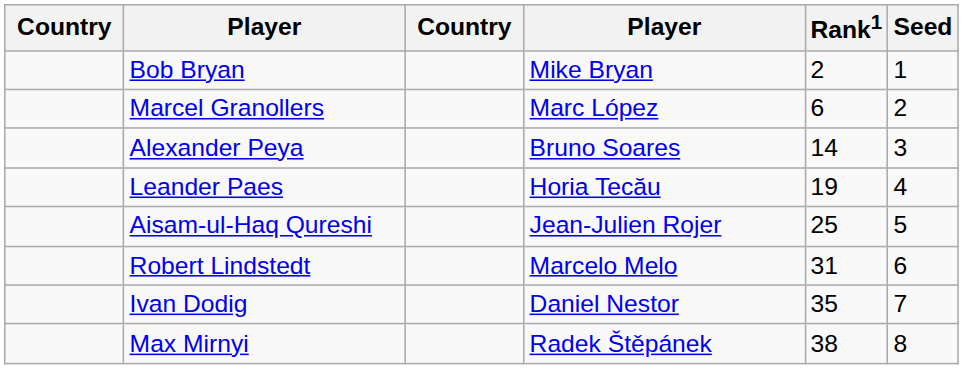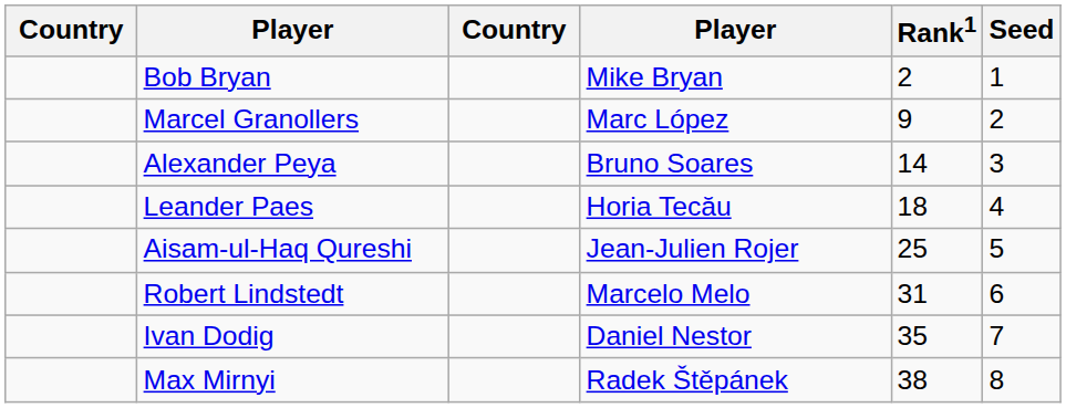 <table class="sortable wikitable">
 <tr>
 <th width="70">Country</th>
 <th width="175">Player</th>
 <th width="70">Country</th>
 <th width="175">Player</th>
 <th>Rank<sup>1</sup></th>
 <th>Seed</th>
 </tr>
 <tr>
 <td></td>
 <td><a href='#'>Bob Bryan</a></td>
 <td></td>
 <td><a href='#'>Mike Bryan</a></td>
 <td>2</td>
 <td>1</td>
 </tr>
 <tr>
 <td></td>
 <td><a href='#'>Marcel Granollers</a></td>
 <td></td>
 <td><a href='#'>Marc López</a></td>
-<td>6</td>
+<td>9</td>
 <td>2</td>
 </tr>
 <tr>
 <td></td>
 <td><a href='#'>Alexander Peya</a></td>
 <td></td>
 <td><a href='#'>Bruno Soares</a></td>
 <td>14</td>
 <td>3</td>
 </tr>
 <tr>
 <td></td>
 <td><a href='#'>Leander Paes</a></td>
 <td></td>
 <td><a href='#'>Horia Tecău</a></td>
-<td>19</td>
+<td>18</td>
 <td>4</td>
 </tr>
 <tr>
 <td></td>
 <td><a href='#'>Aisam-ul-Haq Qureshi</a></td>
 <td></td>
 <td><a href='#'>Jean-Julien Rojer</a></td>
 <td>25</td>
 <td>5</td>
 </tr>
 <tr>
 <td></td>
 <td><a href='#'>Robert Lindstedt</a></td>
 <td></td>
 <td><a href='#'>Marcelo Melo</a></td>
 <td>31</td>
 <td>6</td>
 </tr>
 <tr>
 <td></td>
 <td><a href='#'>Ivan Dodig</a></td>
 <td></td>
 <td><a href='#'>Daniel Nestor</a></td>
 <td>35</td>
 <td>7</td>
 </tr>
 <tr>
 <td></td>
 <td><a href='#'>Max Mirnyi</a></td>
 <td></td>
 <td><a href='#'>Radek Štěpánek</a></td>
 <td>38</td>
 <td>8</td>
 </tr>
 </table>
